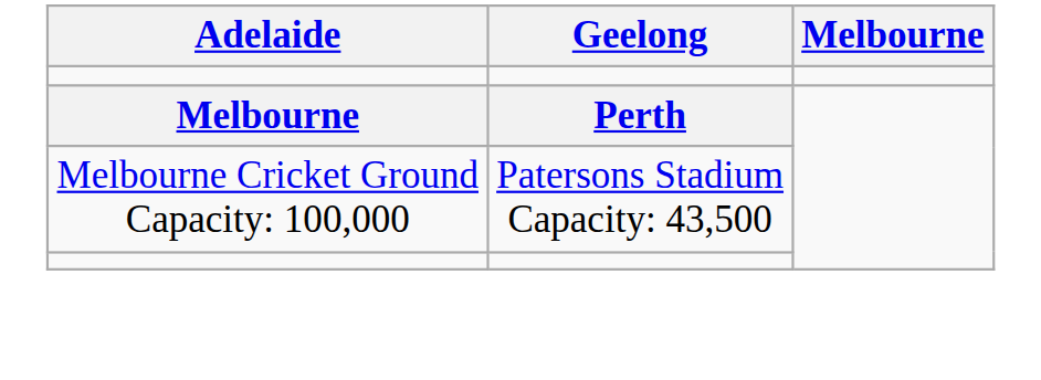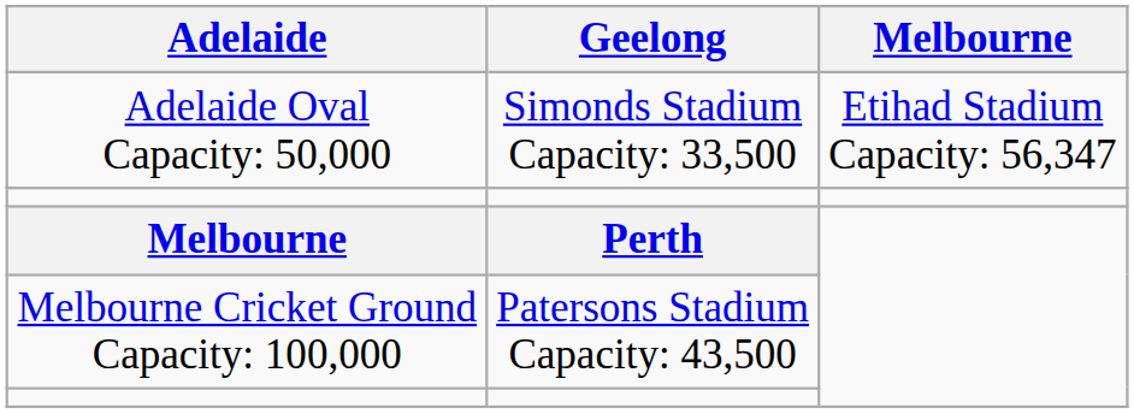 <table class="wikitable" style="text-align:center; margin:1em auto;">
 <tr>
 <th><a href='#'>Adelaide</a></th>
 <th><a href='#'>Geelong</a></th>
 <th><a href='#'>Melbourne</a></th>
+</tr>
+<tr>
+<td><a href='#'>Adelaide Oval</a><br>Capacity: 50,000</td>
+<td><a href='#'>Simonds Stadium</a><br>Capacity: 33,500</td>
+<td><a href='#'>Etihad Stadium</a><br>Capacity: 56,347</td>
 </tr>
 <tr>
 <td></td>
 <td></td>
 <td></td>
 </tr>
 <tr>
 <th><a href='#'>Melbourne</a></th>
 <th><a href='#'>Perth</a></th>
 </tr>
 <tr>
 <td><a href='#'>Melbourne Cricket Ground</a><br>Capacity: 100,000</td>
 <td><a href='#'>Patersons Stadium</a><br>Capacity: 43,500</td>
 </tr>
 <tr>
 <td></td>
 <td></td>
 </tr>
 </table>
